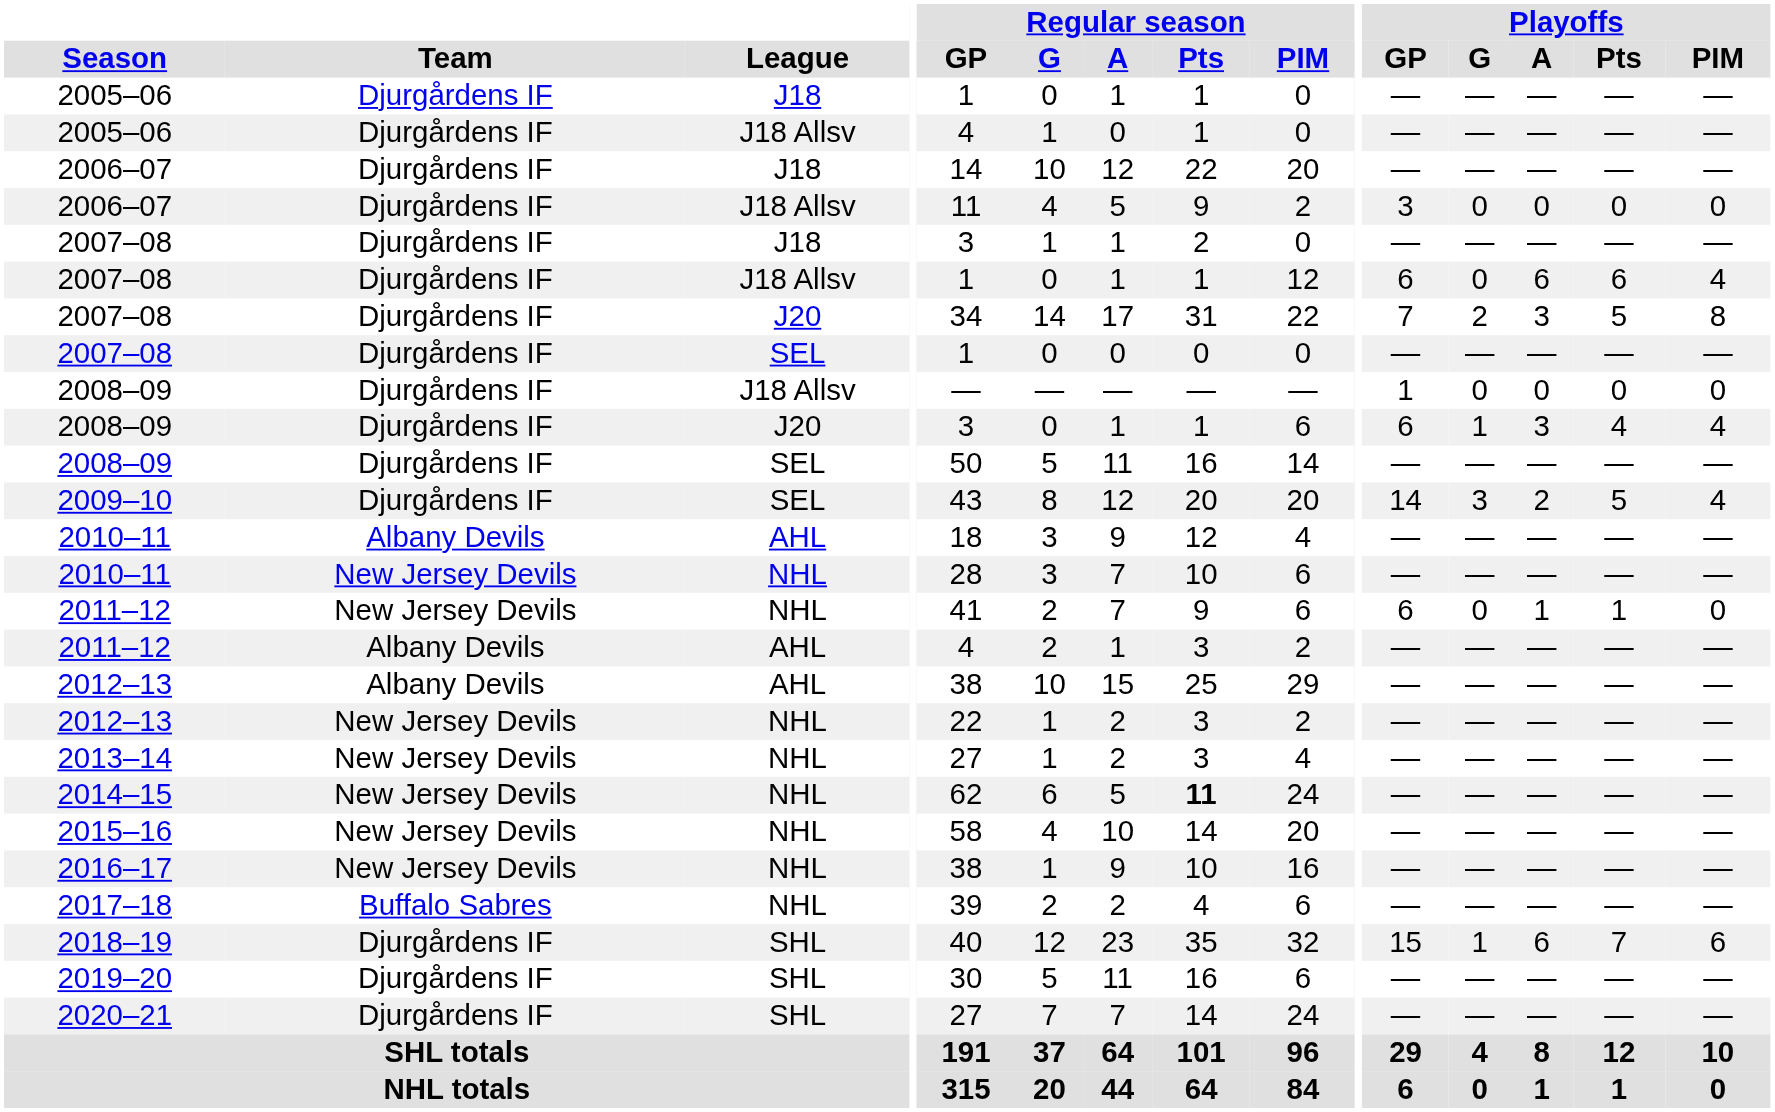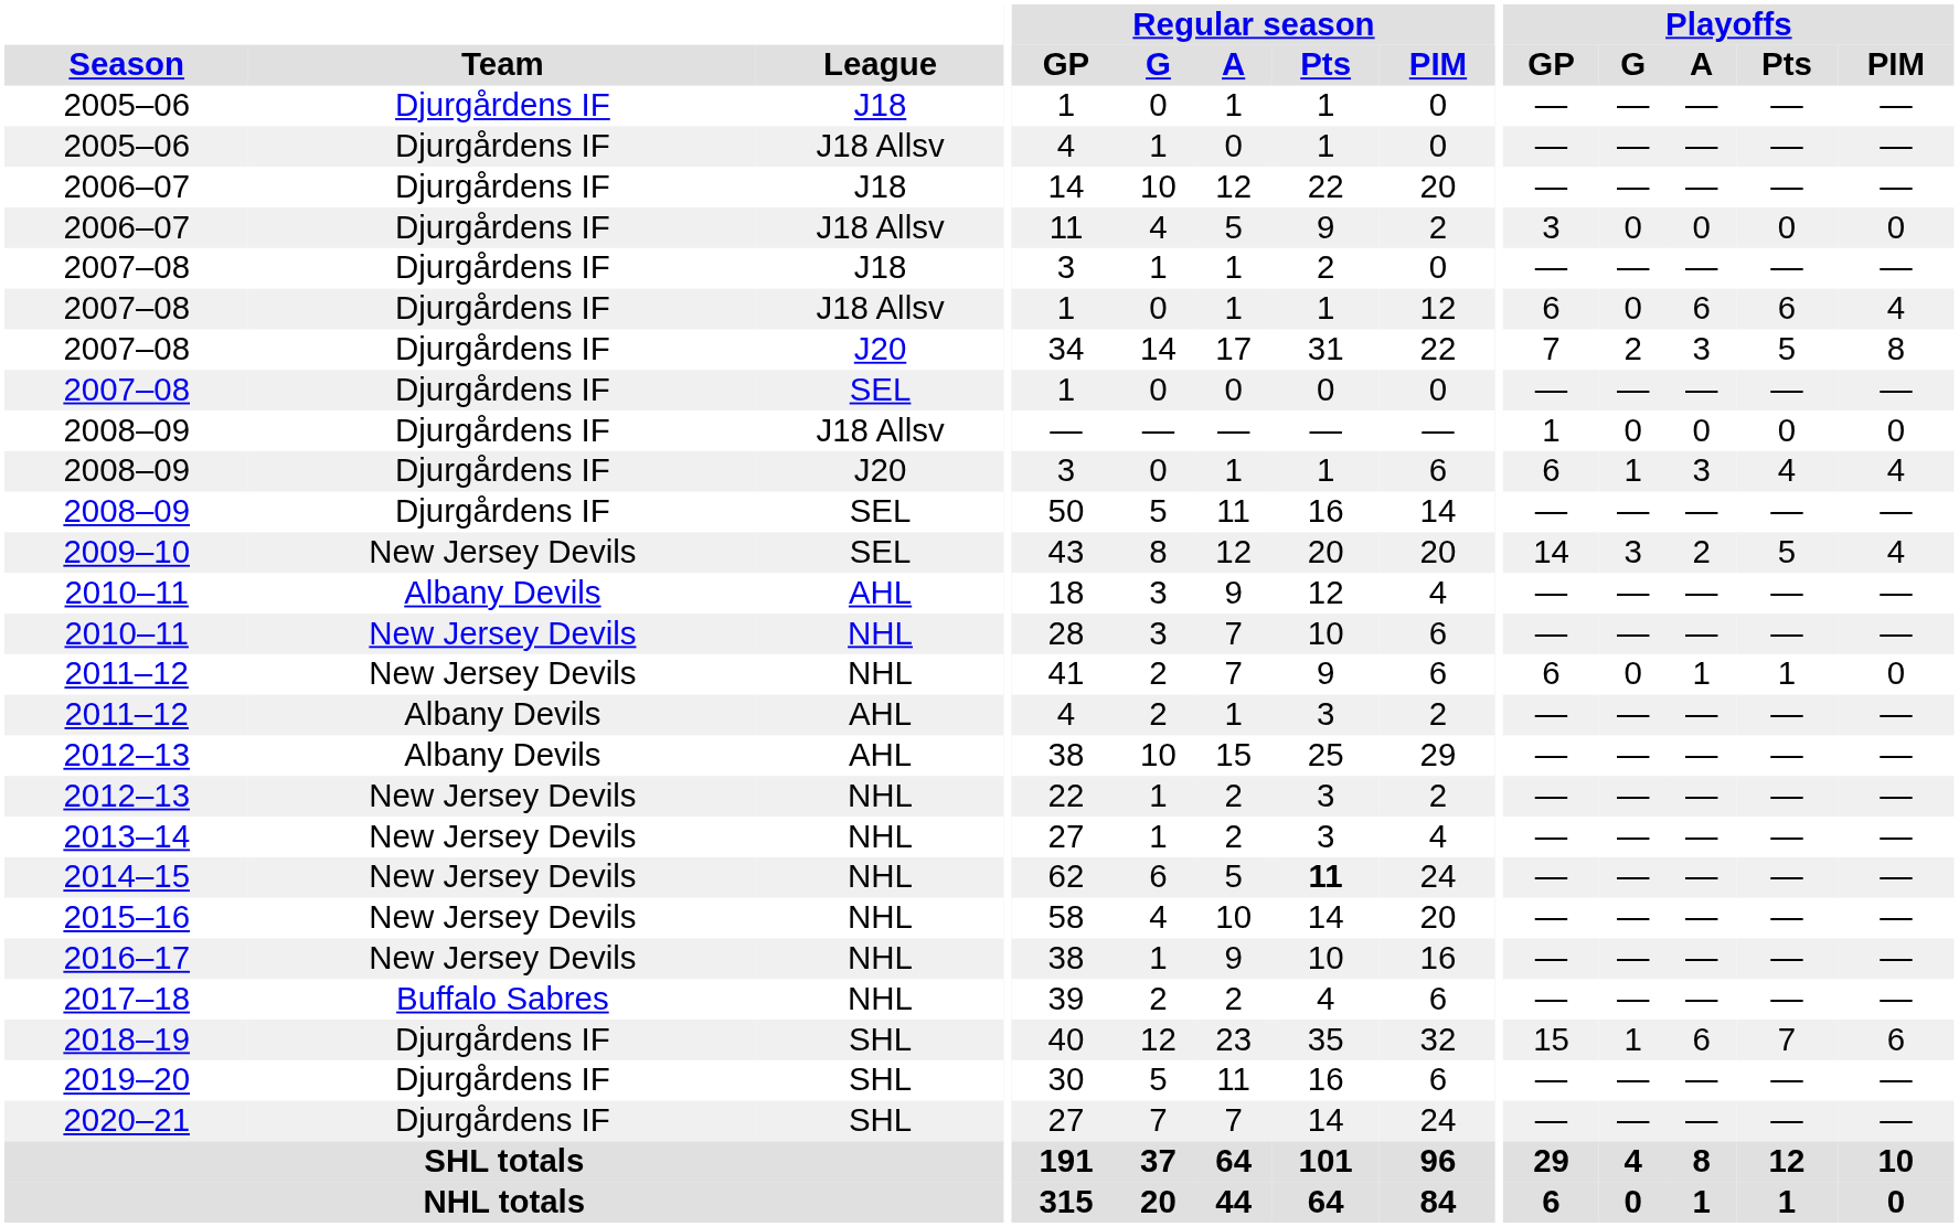 <table border="0" cellpadding="1" cellspacing="0" style="text-align:center; width:60em">
 <tr bgcolor="#e0e0e0">
 <th colspan="3"  bgcolor="#ffffff"></th>
 <th rowspan="100" bgcolor="#ffffff"></th>
 <th colspan="5"><a href='#'>Regular season</a></th>
 <th rowspan="100" bgcolor="#ffffff"></th>
 <th colspan="5"><a href='#'>Playoffs</a></th>
 </tr>
 <tr bgcolor="#e0e0e0">
 <th><a href='#'>Season</a></th>
 <th>Team</th>
 <th>League</th>
 <th>GP</th>
 <th><a href='#'>G</a></th>
 <th><a href='#'>A</a></th>
 <th><a href='#'>Pts</a></th>
 <th><a href='#'>PIM</a></th>
 <th>GP</th>
 <th>G</th>
 <th>A</th>
 <th>Pts</th>
 <th>PIM</th>
 </tr>
 <tr>
 <td>2005–06</td>
 <td><a href='#'>Djurgårdens IF</a></td>
 <td><a href='#'>J18</a></td>
 <td>1</td>
 <td>0</td>
 <td>1</td>
 <td>1</td>
 <td>0</td>
 <td>—</td>
 <td>—</td>
 <td>—</td>
 <td>—</td>
 <td>—</td>
 </tr>
 <tr bgcolor="#f0f0f0">
 <td>2005–06</td>
 <td>Djurgårdens IF</td>
 <td>J18 Allsv</td>
 <td>4</td>
 <td>1</td>
 <td>0</td>
 <td>1</td>
 <td>0</td>
 <td>—</td>
 <td>—</td>
 <td>—</td>
 <td>—</td>
 <td>—</td>
 </tr>
 <tr>
 <td>2006–07</td>
 <td>Djurgårdens IF</td>
 <td>J18</td>
 <td>14</td>
 <td>10</td>
 <td>12</td>
 <td>22</td>
 <td>20</td>
 <td>—</td>
 <td>—</td>
 <td>—</td>
 <td>—</td>
 <td>—</td>
 </tr>
 <tr bgcolor="#f0f0f0">
 <td>2006–07</td>
 <td>Djurgårdens IF</td>
 <td>J18 Allsv</td>
 <td>11</td>
 <td>4</td>
 <td>5</td>
 <td>9</td>
 <td>2</td>
 <td>3</td>
 <td>0</td>
 <td>0</td>
 <td>0</td>
 <td>0</td>
 </tr>
 <tr>
 <td>2007–08</td>
 <td>Djurgårdens IF</td>
 <td>J18</td>
 <td>3</td>
 <td>1</td>
 <td>1</td>
 <td>2</td>
 <td>0</td>
 <td>—</td>
 <td>—</td>
 <td>—</td>
 <td>—</td>
 <td>—</td>
 </tr>
 <tr bgcolor="#f0f0f0">
 <td>2007–08</td>
 <td>Djurgårdens IF</td>
 <td>J18 Allsv</td>
 <td>1</td>
 <td>0</td>
 <td>1</td>
 <td>1</td>
 <td>12</td>
 <td>6</td>
 <td>0</td>
 <td>6</td>
 <td>6</td>
 <td>4</td>
 </tr>
 <tr>
 <td>2007–08</td>
 <td>Djurgårdens IF</td>
 <td><a href='#'>J20</a></td>
 <td>34</td>
 <td>14</td>
 <td>17</td>
 <td>31</td>
 <td>22</td>
 <td>7</td>
 <td>2</td>
 <td>3</td>
 <td>5</td>
 <td>8</td>
 </tr>
 <tr bgcolor="#f0f0f0">
 <td><a href='#'>2007–08</a></td>
 <td>Djurgårdens IF</td>
 <td><a href='#'>SEL</a></td>
 <td>1</td>
 <td>0</td>
 <td>0</td>
 <td>0</td>
 <td>0</td>
 <td>—</td>
 <td>—</td>
 <td>—</td>
 <td>—</td>
 <td>—</td>
 </tr>
 <tr>
 <td>2008–09</td>
 <td>Djurgårdens IF</td>
 <td>J18 Allsv</td>
 <td>—</td>
 <td>—</td>
 <td>—</td>
 <td>—</td>
 <td>—</td>
 <td>1</td>
 <td>0</td>
 <td>0</td>
 <td>0</td>
 <td>0</td>
 </tr>
 <tr bgcolor="#f0f0f0">
 <td>2008–09</td>
 <td>Djurgårdens IF</td>
 <td>J20</td>
 <td>3</td>
 <td>0</td>
 <td>1</td>
 <td>1</td>
 <td>6</td>
 <td>6</td>
 <td>1</td>
 <td>3</td>
 <td>4</td>
 <td>4</td>
 </tr>
 <tr>
 <td><a href='#'>2008–09</a></td>
 <td>Djurgårdens IF</td>
 <td>SEL</td>
 <td>50</td>
 <td>5</td>
 <td>11</td>
 <td>16</td>
 <td>14</td>
 <td>—</td>
 <td>—</td>
 <td>—</td>
 <td>—</td>
 <td>—</td>
 </tr>
 <tr bgcolor="#f0f0f0">
 <td><a href='#'>2009–10</a></td>
-<td>Djurgårdens IF</td>
+<td>New Jersey Devils</td>
 <td>SEL</td>
 <td>43</td>
 <td>8</td>
 <td>12</td>
 <td>20</td>
 <td>20</td>
 <td>14</td>
 <td>3</td>
 <td>2</td>
 <td>5</td>
 <td>4</td>
 </tr>
 <tr>
 <td><a href='#'>2010–11</a></td>
 <td><a href='#'>Albany Devils</a></td>
 <td><a href='#'>AHL</a></td>
 <td>18</td>
 <td>3</td>
 <td>9</td>
 <td>12</td>
 <td>4</td>
 <td>—</td>
 <td>—</td>
 <td>—</td>
 <td>—</td>
 <td>—</td>
 </tr>
 <tr bgcolor="#f0f0f0">
 <td><a href='#'>2010–11</a></td>
 <td><a href='#'>New Jersey Devils</a></td>
 <td><a href='#'>NHL</a></td>
 <td>28</td>
 <td>3</td>
 <td>7</td>
 <td>10</td>
 <td>6</td>
 <td>—</td>
 <td>—</td>
 <td>—</td>
 <td>—</td>
 <td>—</td>
 </tr>
 <tr>
 <td><a href='#'>2011–12</a></td>
 <td>New Jersey Devils</td>
 <td>NHL</td>
 <td>41</td>
 <td>2</td>
 <td>7</td>
 <td>9</td>
 <td>6</td>
 <td>6</td>
 <td>0</td>
 <td>1</td>
 <td>1</td>
 <td>0</td>
 </tr>
 <tr bgcolor="#f0f0f0">
 <td><a href='#'>2011–12</a></td>
 <td>Albany Devils</td>
 <td>AHL</td>
 <td>4</td>
 <td>2</td>
 <td>1</td>
 <td>3</td>
 <td>2</td>
 <td>—</td>
 <td>—</td>
 <td>—</td>
 <td>—</td>
 <td>—</td>
 </tr>
 <tr>
 <td><a href='#'>2012–13</a></td>
 <td>Albany Devils</td>
 <td>AHL</td>
 <td>38</td>
 <td>10</td>
 <td>15</td>
 <td>25</td>
 <td>29</td>
 <td>—</td>
 <td>—</td>
 <td>—</td>
 <td>—</td>
 <td>—</td>
 </tr>
 <tr bgcolor="#f0f0f0">
 <td><a href='#'>2012–13</a></td>
 <td>New Jersey Devils</td>
 <td>NHL</td>
 <td>22</td>
 <td>1</td>
 <td>2</td>
 <td>3</td>
 <td>2</td>
 <td>—</td>
 <td>—</td>
 <td>—</td>
 <td>—</td>
 <td>—</td>
 </tr>
 <tr>
 <td><a href='#'>2013–14</a></td>
 <td>New Jersey Devils</td>
 <td>NHL</td>
 <td>27</td>
 <td>1</td>
 <td>2</td>
 <td>3</td>
 <td>4</td>
 <td>—</td>
 <td>—</td>
 <td>—</td>
 <td>—</td>
 <td>—</td>
 </tr>
 <tr bgcolor="#f0f0f0">
 <td><a href='#'>2014–15</a></td>
 <td>New Jersey Devils</td>
 <td>NHL</td>
 <td>62</td>
 <td>6</td>
 <td>5</td>
 <td><strong>11</strong></td>
 <td>24</td>
 <td>—</td>
 <td>—</td>
 <td>—</td>
 <td>—</td>
 <td>—</td>
 </tr>
 <tr>
 <td><a href='#'>2015–16</a></td>
 <td>New Jersey Devils</td>
 <td>NHL</td>
 <td>58</td>
 <td>4</td>
 <td>10</td>
 <td>14</td>
 <td>20</td>
 <td>—</td>
 <td>—</td>
 <td>—</td>
 <td>—</td>
 <td>—</td>
 </tr>
 <tr bgcolor="#f0f0f0">
 <td><a href='#'>2016–17</a></td>
 <td>New Jersey Devils</td>
 <td>NHL</td>
 <td>38</td>
 <td>1</td>
 <td>9</td>
 <td>10</td>
 <td>16</td>
 <td>—</td>
 <td>—</td>
 <td>—</td>
 <td>—</td>
 <td>—</td>
 </tr>
 <tr>
 <td><a href='#'>2017–18</a></td>
 <td><a href='#'>Buffalo Sabres</a></td>
 <td>NHL</td>
 <td>39</td>
 <td>2</td>
 <td>2</td>
 <td>4</td>
 <td>6</td>
 <td>—</td>
 <td>—</td>
 <td>—</td>
 <td>—</td>
 <td>—</td>
 </tr>
 <tr bgcolor="#f0f0f0">
 <td><a href='#'>2018–19</a></td>
 <td>Djurgårdens IF</td>
 <td>SHL</td>
 <td>40</td>
 <td>12</td>
 <td>23</td>
 <td>35</td>
 <td>32</td>
 <td>15</td>
 <td>1</td>
 <td>6</td>
 <td>7</td>
 <td>6</td>
 </tr>
 <tr>
 <td><a href='#'>2019–20</a></td>
 <td>Djurgårdens IF</td>
 <td>SHL</td>
 <td>30</td>
 <td>5</td>
 <td>11</td>
 <td>16</td>
 <td>6</td>
 <td>—</td>
 <td>—</td>
 <td>—</td>
 <td>—</td>
 <td>—</td>
 </tr>
 <tr bgcolor="#f0f0f0">
 <td><a href='#'>2020–21</a></td>
 <td>Djurgårdens IF</td>
 <td>SHL</td>
 <td>27</td>
 <td>7</td>
 <td>7</td>
 <td>14</td>
 <td>24</td>
 <td>—</td>
 <td>—</td>
 <td>—</td>
 <td>—</td>
 <td>—</td>
 </tr>
 <tr bgcolor="#e0e0e0">
 <th colspan="3">SHL totals</th>
 <th>191</th>
 <th>37</th>
 <th>64</th>
 <th>101</th>
 <th>96</th>
 <th>29</th>
 <th>4</th>
 <th>8</th>
 <th>12</th>
 <th>10</th>
 </tr>
 <tr bgcolor="#e0e0e0">
 <th colspan="3">NHL totals</th>
 <th>315</th>
 <th>20</th>
 <th>44</th>
 <th>64</th>
 <th>84</th>
 <th>6</th>
 <th>0</th>
 <th>1</th>
 <th>1</th>
 <th>0</th>
 </tr>
 </table>
